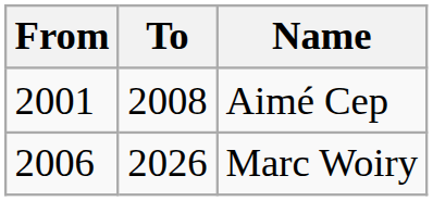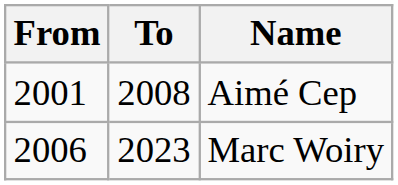 <table class="wikitable">
 <tr>
 <th>From</th>
 <th>To</th>
 <th>Name</th>
 </tr>
 <tr>
 <td>2001</td>
 <td>2008</td>
 <td>Aimé Cep</td>
 </tr>
 <tr>
 <td>2006</td>
-<td>2026</td>
+<td>2023</td>
 <td>Marc Woiry</td>
 </tr>
 </table>
